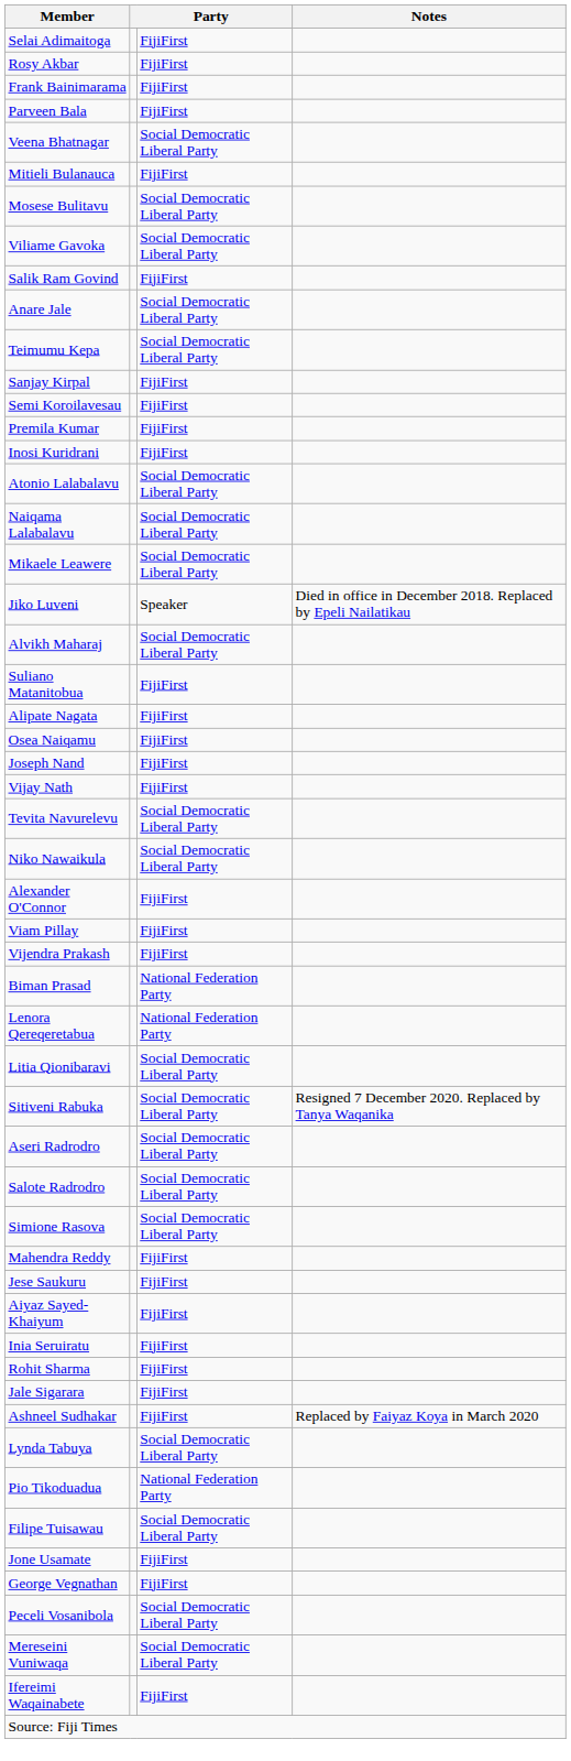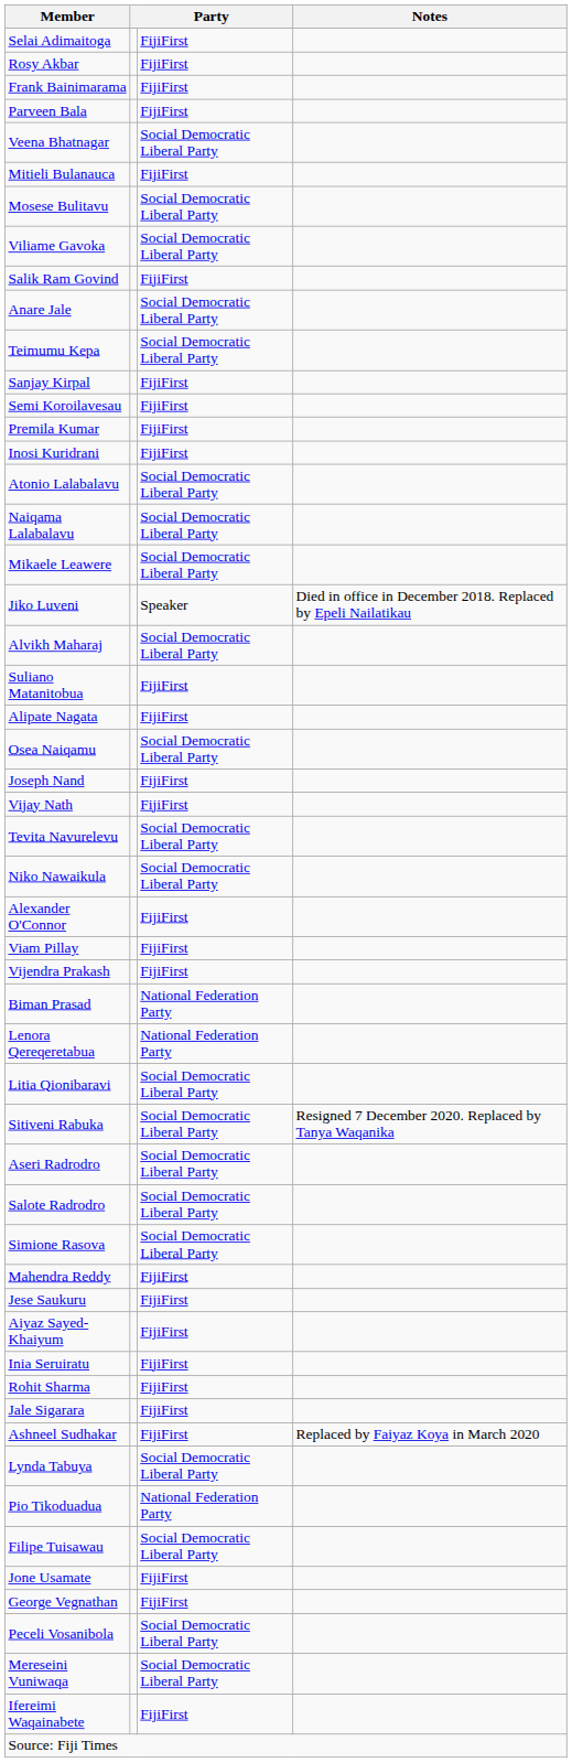 <table class="wikitable sortable">
 <tr>
 <th>Member</th>
 <th colspan=2>Party</th>
 <th>Notes</th>
 </tr>
 <tr>
 <td><a href='#'>Selai Adimaitoga</a></td>
 <td bgcolor=></td>
 <td><a href='#'>FijiFirst</a></td>
 <td></td>
 </tr>
 <tr>
 <td><a href='#'>Rosy Akbar</a></td>
 <td bgcolor=></td>
 <td><a href='#'>FijiFirst</a></td>
 <td></td>
 </tr>
 <tr>
 <td><a href='#'>Frank Bainimarama</a></td>
 <td bgcolor=></td>
 <td><a href='#'>FijiFirst</a></td>
 <td></td>
 </tr>
 <tr>
 <td><a href='#'>Parveen Bala</a></td>
 <td bgcolor=></td>
 <td><a href='#'>FijiFirst</a></td>
 <td></td>
 </tr>
 <tr>
 <td><a href='#'>Veena Bhatnagar</a></td>
 <td bgcolor=></td>
 <td><a href='#'>Social Democratic Liberal Party</a></td>
 <td></td>
 </tr>
 <tr>
 <td><a href='#'>Mitieli Bulanauca</a></td>
 <td bgcolor=></td>
 <td><a href='#'>FijiFirst</a></td>
 <td></td>
 </tr>
 <tr>
 <td><a href='#'>Mosese Bulitavu</a></td>
 <td bgcolor=></td>
 <td><a href='#'>Social Democratic Liberal Party</a></td>
 <td></td>
 </tr>
 <tr>
 <td><a href='#'>Viliame Gavoka</a></td>
 <td bgcolor=></td>
 <td><a href='#'>Social Democratic Liberal Party</a></td>
 <td></td>
 </tr>
 <tr>
 <td><a href='#'>Salik Ram Govind</a></td>
 <td bgcolor=></td>
 <td><a href='#'>FijiFirst</a></td>
 <td></td>
 </tr>
 <tr>
 <td><a href='#'>Anare Jale</a></td>
 <td bgcolor=></td>
 <td><a href='#'>Social Democratic Liberal Party</a></td>
 <td></td>
 </tr>
 <tr>
 <td><a href='#'>Teimumu Kepa</a></td>
 <td bgcolor=></td>
 <td><a href='#'>Social Democratic Liberal Party</a></td>
 <td></td>
 </tr>
 <tr>
 <td><a href='#'>Sanjay Kirpal</a></td>
 <td bgcolor=></td>
 <td><a href='#'>FijiFirst</a></td>
 <td></td>
 </tr>
 <tr>
 <td><a href='#'>Semi Koroilavesau</a></td>
 <td bgcolor=></td>
 <td><a href='#'>FijiFirst</a></td>
 <td></td>
 </tr>
 <tr>
 <td><a href='#'>Premila Kumar</a></td>
 <td bgcolor=></td>
 <td><a href='#'>FijiFirst</a></td>
 <td></td>
 </tr>
 <tr>
 <td><a href='#'>Inosi Kuridrani</a></td>
 <td bgcolor=></td>
 <td><a href='#'>FijiFirst</a></td>
 <td></td>
 </tr>
 <tr>
 <td><a href='#'>Atonio Lalabalavu</a></td>
 <td bgcolor=></td>
 <td><a href='#'>Social Democratic Liberal Party</a></td>
 <td></td>
 </tr>
 <tr>
 <td><a href='#'>Naiqama Lalabalavu</a></td>
 <td bgcolor=></td>
 <td><a href='#'>Social Democratic Liberal Party</a></td>
 <td></td>
 </tr>
 <tr>
 <td><a href='#'>Mikaele Leawere</a></td>
 <td bgcolor=></td>
 <td><a href='#'>Social Democratic Liberal Party</a></td>
 <td></td>
 </tr>
 <tr>
 <td><a href='#'>Jiko Luveni</a></td>
 <td bgcolor=></td>
 <td>Speaker</td>
 <td>Died in office in December 2018. Replaced by <a href='#'>Epeli Nailatikau</a></td>
 </tr>
 <tr>
 <td><a href='#'>Alvikh Maharaj</a></td>
 <td bgcolor=></td>
 <td><a href='#'>Social Democratic Liberal Party</a></td>
 <td></td>
 </tr>
 <tr>
 <td><a href='#'>Suliano Matanitobua</a></td>
 <td bgcolor=></td>
 <td><a href='#'>FijiFirst</a></td>
 <td></td>
 </tr>
 <tr>
 <td><a href='#'>Alipate Nagata</a></td>
 <td bgcolor=></td>
 <td><a href='#'>FijiFirst</a></td>
 <td></td>
 </tr>
 <tr>
 <td><a href='#'>Osea Naiqamu</a></td>
 <td bgcolor=></td>
-<td><a href='#'>FijiFirst</a></td>
+<td><a href='#'>Social Democratic Liberal Party</a></td>
 <td></td>
 </tr>
 <tr>
 <td><a href='#'>Joseph Nand</a></td>
 <td bgcolor=></td>
 <td><a href='#'>FijiFirst</a></td>
 <td></td>
 </tr>
 <tr>
 <td><a href='#'>Vijay Nath</a></td>
 <td bgcolor=></td>
 <td><a href='#'>FijiFirst</a></td>
 <td></td>
 </tr>
 <tr>
 <td><a href='#'>Tevita Navurelevu</a></td>
 <td bgcolor=></td>
 <td><a href='#'>Social Democratic Liberal Party</a></td>
 <td></td>
 </tr>
 <tr>
 <td><a href='#'>Niko Nawaikula</a></td>
 <td bgcolor=></td>
 <td><a href='#'>Social Democratic Liberal Party</a></td>
 <td></td>
 </tr>
 <tr>
 <td><a href='#'>Alexander O'Connor</a></td>
 <td bgcolor=></td>
 <td><a href='#'>FijiFirst</a></td>
 <td></td>
 </tr>
 <tr>
 <td><a href='#'>Viam Pillay</a></td>
 <td bgcolor=></td>
 <td><a href='#'>FijiFirst</a></td>
 <td></td>
 </tr>
 <tr>
 <td><a href='#'>Vijendra Prakash</a></td>
 <td bgcolor=></td>
 <td><a href='#'>FijiFirst</a></td>
 <td></td>
 </tr>
 <tr>
 <td><a href='#'>Biman Prasad</a></td>
 <td bgcolor=></td>
 <td><a href='#'>National Federation Party</a></td>
 <td></td>
 </tr>
 <tr>
 <td><a href='#'>Lenora Qereqeretabua</a></td>
 <td bgcolor=></td>
 <td><a href='#'>National Federation Party</a></td>
 <td></td>
 </tr>
 <tr>
 <td><a href='#'>Litia Qionibaravi</a></td>
 <td bgcolor=></td>
 <td><a href='#'>Social Democratic Liberal Party</a></td>
 <td></td>
 </tr>
 <tr>
 <td><a href='#'>Sitiveni Rabuka</a></td>
 <td bgcolor=></td>
 <td><a href='#'>Social Democratic Liberal Party</a></td>
 <td>Resigned 7 December 2020. Replaced by <a href='#'>Tanya Waqanika</a></td>
 </tr>
 <tr>
 <td><a href='#'>Aseri Radrodro</a></td>
 <td bgcolor=></td>
 <td><a href='#'>Social Democratic Liberal Party</a></td>
 <td></td>
 </tr>
 <tr>
 <td><a href='#'>Salote Radrodro</a></td>
 <td bgcolor=></td>
 <td><a href='#'>Social Democratic Liberal Party</a></td>
 <td></td>
 </tr>
 <tr>
 <td><a href='#'>Simione Rasova</a></td>
 <td bgcolor=></td>
 <td><a href='#'>Social Democratic Liberal Party</a></td>
 <td></td>
 </tr>
 <tr>
 <td><a href='#'>Mahendra Reddy</a></td>
 <td bgcolor=></td>
 <td><a href='#'>FijiFirst</a></td>
 <td></td>
 </tr>
 <tr>
 <td><a href='#'>Jese Saukuru</a></td>
 <td bgcolor=></td>
 <td><a href='#'>FijiFirst</a></td>
 <td></td>
 </tr>
 <tr>
 <td><a href='#'>Aiyaz Sayed-Khaiyum</a></td>
 <td bgcolor=></td>
 <td><a href='#'>FijiFirst</a></td>
 <td></td>
 </tr>
 <tr>
 <td><a href='#'>Inia Seruiratu</a></td>
 <td bgcolor=></td>
 <td><a href='#'>FijiFirst</a></td>
 <td></td>
 </tr>
 <tr>
 <td><a href='#'>Rohit Sharma</a></td>
 <td bgcolor=></td>
 <td><a href='#'>FijiFirst</a></td>
 <td></td>
 </tr>
 <tr>
 <td><a href='#'>Jale Sigarara</a></td>
 <td bgcolor=></td>
 <td><a href='#'>FijiFirst</a></td>
 <td></td>
 </tr>
 <tr>
 <td><a href='#'>Ashneel Sudhakar</a></td>
 <td bgcolor=></td>
 <td><a href='#'>FijiFirst</a></td>
 <td>Replaced by <a href='#'>Faiyaz Koya</a> in March 2020</td>
 </tr>
 <tr>
 <td><a href='#'>Lynda Tabuya</a></td>
 <td bgcolor=></td>
 <td><a href='#'>Social Democratic Liberal Party</a></td>
 <td></td>
 </tr>
 <tr>
 <td><a href='#'>Pio Tikoduadua</a></td>
 <td bgcolor=></td>
 <td><a href='#'>National Federation Party</a></td>
 <td></td>
 </tr>
 <tr>
 <td><a href='#'>Filipe Tuisawau</a></td>
 <td bgcolor=></td>
 <td><a href='#'>Social Democratic Liberal Party</a></td>
 <td></td>
 </tr>
 <tr>
 <td><a href='#'>Jone Usamate</a></td>
 <td bgcolor=></td>
 <td><a href='#'>FijiFirst</a></td>
 <td></td>
 </tr>
 <tr>
 <td><a href='#'>George Vegnathan</a></td>
 <td bgcolor=></td>
 <td><a href='#'>FijiFirst</a></td>
 <td></td>
 </tr>
 <tr>
 <td><a href='#'>Peceli Vosanibola</a></td>
 <td bgcolor=></td>
 <td><a href='#'>Social Democratic Liberal Party</a></td>
 <td></td>
 </tr>
 <tr>
 <td><a href='#'>Mereseini Vuniwaqa</a></td>
 <td bgcolor=></td>
 <td><a href='#'>Social Democratic Liberal Party</a></td>
 <td></td>
 </tr>
 <tr>
 <td><a href='#'>Ifereimi Waqainabete</a></td>
 <td bgcolor=></td>
 <td><a href='#'>FijiFirst</a></td>
 <td></td>
 </tr>
 <tr class=sortbottom>
 <td colspan=4>Source: Fiji Times</td>
 </tr>
 </table>
